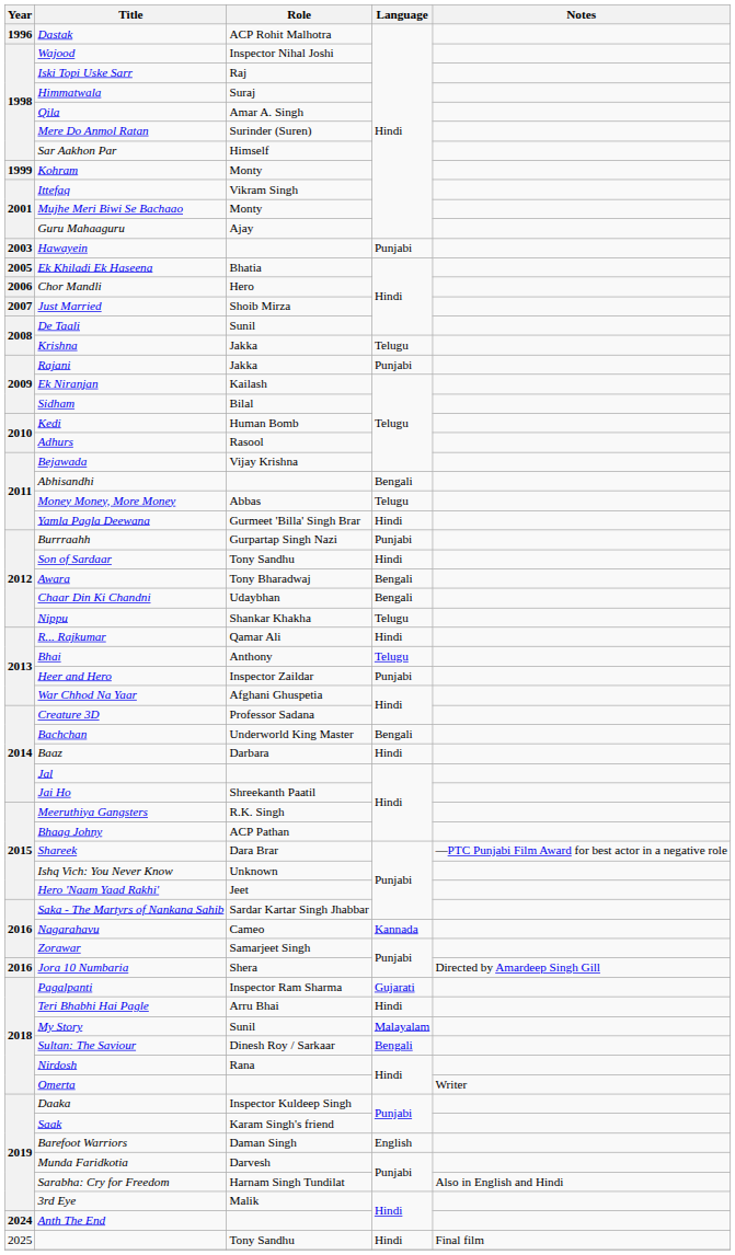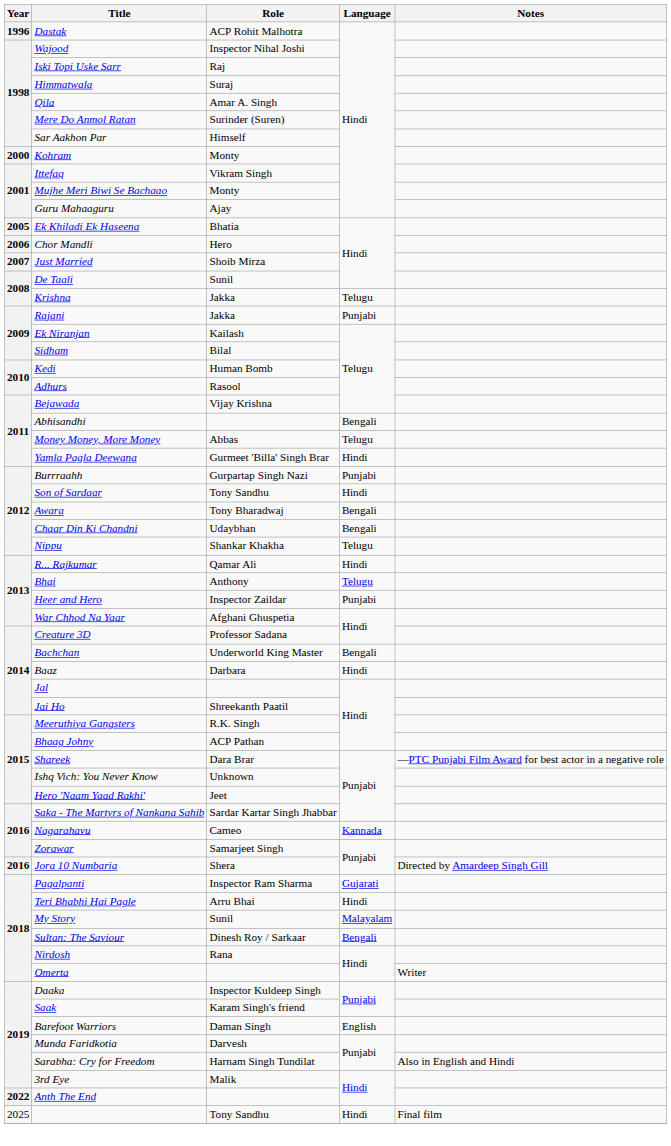 <table class="wikitable sortable plainrowheaders">
 <tr>
 <th scope="col">Year</th>
 <th scope="col">Title</th>
 <th scope="col">Role</th>
 <th scope="col">Language</th>
 <th class="unsortable" scope="col">Notes</th>
 </tr>
 <tr>
 <th scope="row">1996</th>
 <td><em><a href='#'>Dastak</a></em></td>
 <td>ACP Rohit Malhotra</td>
 <td rowspan="11">Hindi</td>
 <td></td>
 </tr>
 <tr>
 <th scope="row" rowspan="6">1998</th>
 <td><em><a href='#'>Wajood</a></em></td>
 <td>Inspector Nihal Joshi</td>
 <td></td>
 </tr>
 <tr>
 <td><em><a href='#'>Iski Topi Uske Sarr</a></em></td>
 <td>Raj</td>
 <td></td>
 </tr>
 <tr>
 <td><em><a href='#'>Himmatwala</a></em></td>
 <td>Suraj</td>
 <td></td>
 </tr>
 <tr>
 <td><em><a href='#'>Qila</a></em></td>
 <td>Amar A. Singh</td>
 <td></td>
 </tr>
 <tr>
 <td><em><a href='#'>Mere Do Anmol Ratan</a></em></td>
 <td>Surinder (Suren)</td>
 <td></td>
 </tr>
 <tr>
 <td><em>Sar Aakhon Par</em></td>
 <td>Himself</td>
 <td></td>
 </tr>
 <tr>
-<th scope="row">1999</th>
+<th scope="row">2000</th>
 <td><em><a href='#'>Kohram</a></em></td>
 <td>Monty</td>
 <td></td>
 </tr>
 <tr>
 <th scope="row" rowspan="3">2001</th>
 <td><em><a href='#'>Ittefaq</a></em></td>
 <td>Vikram Singh</td>
 <td></td>
 </tr>
 <tr>
 <td><em><a href='#'>Mujhe Meri Biwi Se Bachaao</a></em></td>
 <td>Monty</td>
 <td></td>
 </tr>
 <tr>
 <td><em>Guru Mahaaguru</em></td>
 <td>Ajay</td>
-<td></td>
-</tr>
-<tr>
-<th scope="row">2003</th>
-<td><em><a href='#'>Hawayein</a></em></td>
-<td></td>
-<td>Punjabi</td>
 <td></td>
 </tr>
 <tr>
 <th scope="row">2005</th>
 <td><em><a href='#'>Ek Khiladi Ek Haseena</a></em></td>
 <td>Bhatia</td>
 <td rowspan="4">Hindi</td>
 <td></td>
 </tr>
 <tr>
 <th scope="row">2006</th>
 <td><em>Chor Mandli</em></td>
 <td>Hero</td>
 <td></td>
 </tr>
 <tr>
 <th scope="row">2007</th>
 <td><em><a href='#'>Just Married</a></em></td>
 <td>Shoib Mirza</td>
 <td></td>
 </tr>
 <tr>
 <th scope="row" rowspan="2">2008</th>
 <td><em><a href='#'>De Taali</a></em></td>
 <td>Sunil</td>
 <td></td>
 </tr>
 <tr>
 <td><em><a href='#'>Krishna</a></em></td>
 <td>Jakka</td>
 <td>Telugu</td>
 <td></td>
 </tr>
 <tr>
 <th scope="row" rowspan="3">2009</th>
 <td><em><a href='#'>Rajani</a></em></td>
 <td>Jakka</td>
 <td>Punjabi</td>
 <td></td>
 </tr>
 <tr>
 <td><em><a href='#'>Ek Niranjan</a></em></td>
 <td>Kailash</td>
 <td rowspan="5">Telugu</td>
 <td></td>
 </tr>
 <tr>
 <td><em><a href='#'>Sidham</a></em></td>
 <td>Bilal</td>
 <td></td>
 </tr>
 <tr>
 <th scope="row" rowspan="2">2010</th>
 <td><em><a href='#'>Kedi</a></em></td>
 <td>Human Bomb</td>
 <td></td>
 </tr>
 <tr>
 <td><em><a href='#'>Adhurs</a></em></td>
 <td>Rasool</td>
 <td></td>
 </tr>
 <tr>
 <th scope="row" rowspan="4">2011</th>
 <td><em><a href='#'>Bejawada</a></em></td>
 <td>Vijay Krishna</td>
 <td></td>
 </tr>
 <tr>
 <td><em>Abhisandhi</em></td>
 <td></td>
 <td>Bengali</td>
 <td></td>
 </tr>
 <tr>
 <td><em><a href='#'>Money Money, More Money</a></em></td>
 <td>Abbas</td>
 <td>Telugu</td>
 <td></td>
 </tr>
 <tr>
 <td><em><a href='#'>Yamla Pagla Deewana</a></em></td>
 <td>Gurmeet 'Billa' Singh Brar</td>
 <td>Hindi</td>
 <td></td>
 </tr>
 <tr>
 <th scope="row" rowspan="5">2012</th>
 <td><em>Burrraahh</em></td>
 <td>Gurpartap Singh Nazi</td>
 <td>Punjabi</td>
 <td></td>
 </tr>
 <tr>
 <td><em><a href='#'>Son of Sardaar</a></em></td>
 <td>Tony Sandhu</td>
 <td>Hindi</td>
 <td></td>
 </tr>
 <tr>
 <td><em><a href='#'>Awara</a></em></td>
 <td>Tony Bharadwaj</td>
 <td>Bengali</td>
 <td></td>
 </tr>
 <tr>
 <td><em><a href='#'>Chaar Din Ki Chandni</a></em></td>
 <td>Udaybhan</td>
 <td>Bengali</td>
 <td></td>
 </tr>
 <tr>
 <td><em><a href='#'>Nippu</a></em></td>
 <td>Shankar Khakha</td>
 <td>Telugu</td>
 <td></td>
 </tr>
 <tr>
 <th scope="row" rowspan="4">2013</th>
 <td><em><a href='#'>R... Rajkumar</a></em></td>
 <td>Qamar Ali</td>
 <td>Hindi</td>
 <td></td>
 </tr>
 <tr>
 <td><em><a href='#'>Bhai</a></em></td>
 <td>Anthony</td>
 <td><a href='#'>Telugu</a></td>
 <td></td>
 </tr>
 <tr>
 <td><em><a href='#'>Heer and Hero</a></em></td>
 <td>Inspector Zaildar</td>
 <td>Punjabi</td>
 <td></td>
 </tr>
 <tr>
 <td><em><a href='#'>War Chhod Na Yaar</a></em></td>
 <td>Afghani Ghuspetia</td>
 <td rowspan="2">Hindi</td>
 <td></td>
 </tr>
 <tr>
 <th scope="row" rowspan="5">2014</th>
 <td><em><a href='#'>Creature 3D</a></em></td>
 <td>Professor Sadana</td>
 <td></td>
 </tr>
 <tr>
 <td><em><a href='#'>Bachchan</a></em></td>
 <td>Underworld King Master</td>
 <td>Bengali</td>
 <td></td>
 </tr>
 <tr>
 <td><em>Baaz</em></td>
 <td>Darbara</td>
 <td>Hindi</td>
 <td></td>
 </tr>
 <tr>
 <td><em><a href='#'>Jal</a></em></td>
 <td></td>
 <td rowspan="4">Hindi</td>
 <td></td>
 </tr>
 <tr>
 <td><em><a href='#'>Jai Ho</a></em></td>
 <td>Shreekanth Paatil</td>
 <td></td>
 </tr>
 <tr>
 <th scope="row" rowspan="5">2015</th>
 <td><em><a href='#'>Meeruthiya Gangsters</a></em></td>
 <td>R.K. Singh</td>
 <td></td>
 </tr>
 <tr>
 <td><em><a href='#'>Bhaag Johny</a></em></td>
 <td>ACP Pathan</td>
 <td></td>
 </tr>
 <tr>
 <td><em><a href='#'>Shareek</a></em></td>
 <td>Dara Brar</td>
 <td rowspan="4">Punjabi</td>
 <td>—<a href='#'>PTC Punjabi Film Award</a> for best actor in a negative role</td>
 </tr>
 <tr>
 <td><em>Ishq Vich: You Never Know</em></td>
 <td>Unknown</td>
 <td></td>
 </tr>
 <tr>
 <td><em><a href='#'>Hero 'Naam Yaad Rakhi'</a></em></td>
 <td>Jeet</td>
 <td></td>
 </tr>
 <tr>
 <th scope="row" rowspan="3">2016</th>
 <td><em><a href='#'>Saka - The Martyrs of Nankana Sahib</a></em></td>
 <td>Sardar Kartar Singh Jhabbar</td>
 <td></td>
 </tr>
 <tr>
 <td><em><a href='#'>Nagarahavu</a></em></td>
 <td>Cameo</td>
 <td><a href='#'>Kannada</a></td>
 <td></td>
 </tr>
 <tr>
 <td><em><a href='#'>Zorawar</a></em></td>
 <td>Samarjeet Singh</td>
 <td rowspan="2">Punjabi</td>
 <td></td>
 </tr>
 <tr>
 <th>2016</th>
 <td><em><a href='#'>Jora 10 Numbaria</a></em></td>
 <td>Shera</td>
 <td>Directed by <a href='#'>Amardeep Singh Gill</a></td>
 </tr>
 <tr>
 <th scope="row" rowspan="6">2018</th>
 <td><em><a href='#'>Pagalpanti</a></em></td>
 <td>Inspector Ram Sharma</td>
 <td><a href='#'>Gujarati</a></td>
 <td></td>
 </tr>
 <tr>
 <td><em><a href='#'>Teri Bhabhi Hai Pagle</a></em></td>
 <td>Arru Bhai</td>
 <td>Hindi</td>
 <td></td>
 </tr>
 <tr>
 <td><em><a href='#'>My Story</a></em></td>
 <td>Sunil</td>
 <td><a href='#'>Malayalam</a></td>
 <td></td>
 </tr>
 <tr>
 <td><em><a href='#'>Sultan: The Saviour</a></em></td>
 <td>Dinesh Roy / Sarkaar</td>
 <td><a href='#'>Bengali</a></td>
 <td></td>
 </tr>
 <tr>
 <td><em><a href='#'>Nirdosh</a></em></td>
 <td>Rana</td>
 <td rowspan="2">Hindi</td>
 <td></td>
 </tr>
 <tr>
 <td><em><a href='#'>Omerta</a></em></td>
 <td></td>
 <td>Writer</td>
 </tr>
 <tr>
 <th scope="row" rowspan="6">2019</th>
 <td><em>Daaka</em></td>
 <td>Inspector Kuldeep Singh</td>
 <td rowspan="2"><a href='#'>Punjabi</a></td>
 <td></td>
 </tr>
 <tr>
 <td><em><a href='#'>Saak</a></em></td>
 <td>Karam Singh's friend</td>
 <td></td>
 </tr>
 <tr>
 <td><em>Barefoot Warriors</em></td>
 <td>Daman Singh</td>
 <td>English</td>
 <td></td>
 </tr>
 <tr>
 <td><em>Munda Faridkotia</em></td>
 <td>Darvesh</td>
 <td rowspan="2">Punjabi</td>
 <td></td>
 </tr>
 <tr>
 <td><em>Sarabha: Cry for Freedom</em></td>
 <td>Harnam Singh Tundilat</td>
 <td>Also in English and Hindi</td>
 </tr>
 <tr>
 <td><em>3rd Eye</em></td>
 <td>Malik</td>
 <td rowspan="2"><a href='#'>Hindi</a></td>
 <td></td>
 </tr>
 <tr>
-<th scope="row" rowspan=>2024</th>
+<th scope="row" rowspan=>2022</th>
 <td><em><a href='#'>Anth The End</a></em></td>
 <td></td>
 <td></td>
 </tr>
 <tr>
 <td>2025</td>
 <td></td>
 <td>Tony Sandhu</td>
 <td>Hindi</td>
 <td>Final film</td>
 </tr>
 <tr>
 </tr>
 </table>
